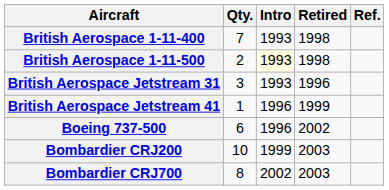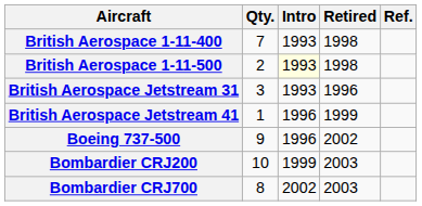 <table class="wikitable plainrowheaders sortable">
 <tr>
 <th scope=col>Aircraft</th>
 <th scope=col>Qty.</th>
 <th scope=col>Intro</th>
 <th scope=col>Retired</th>
 <th scope=col>Ref.</th>
 </tr>
 <tr>
 <th scope=row><a href='#'>British Aerospace 1-11-400</a></th>
 <td align=center>7</td>
 <td>1993</td>
 <td>1998</td>
 <td align=center></td>
 </tr>
 <tr>
 <th scope=row><a href='#'>British Aerospace 1-11-500</a></th>
 <td align=center>2</td>
 <td style="background: lightyellow;">1993</td>
 <td>1998</td>
 <td align=center></td>
 </tr>
 <tr>
 <th scope=row><a href='#'>British Aerospace Jetstream 31</a></th>
 <td align=center>3</td>
 <td>1993</td>
 <td>1996</td>
 <td align=center></td>
 </tr>
 <tr>
 <th scope=row><a href='#'>British Aerospace Jetstream 41</a></th>
 <td align=center>1</td>
 <td>1996</td>
 <td>1999</td>
 <td align=center></td>
 </tr>
 <tr>
 <th scope=row><a href='#'>Boeing 737-500</a></th>
-<td align=center>6</td>
+<td align=center>9</td>
 <td>1996</td>
 <td>2002</td>
 <td align=center></td>
 </tr>
 <tr>
 <th scope=row><a href='#'>Bombardier CRJ200</a></th>
 <td align=center>10</td>
 <td>1999</td>
 <td>2003</td>
 <td align=center></td>
 </tr>
 <tr>
 <th scope=row><a href='#'>Bombardier CRJ700</a></th>
 <td align=center>8</td>
 <td>2002</td>
 <td>2003</td>
 <td align=center></td>
 </tr>
 </table>
